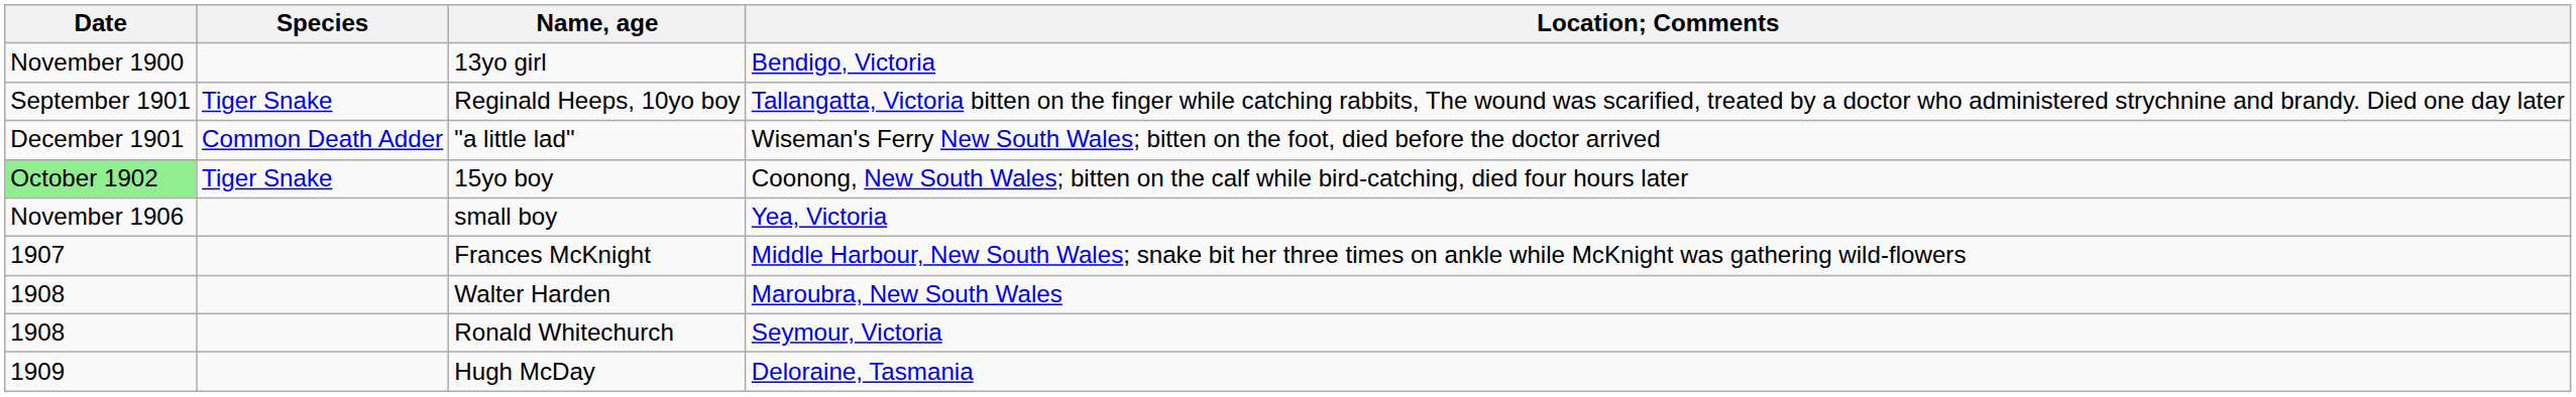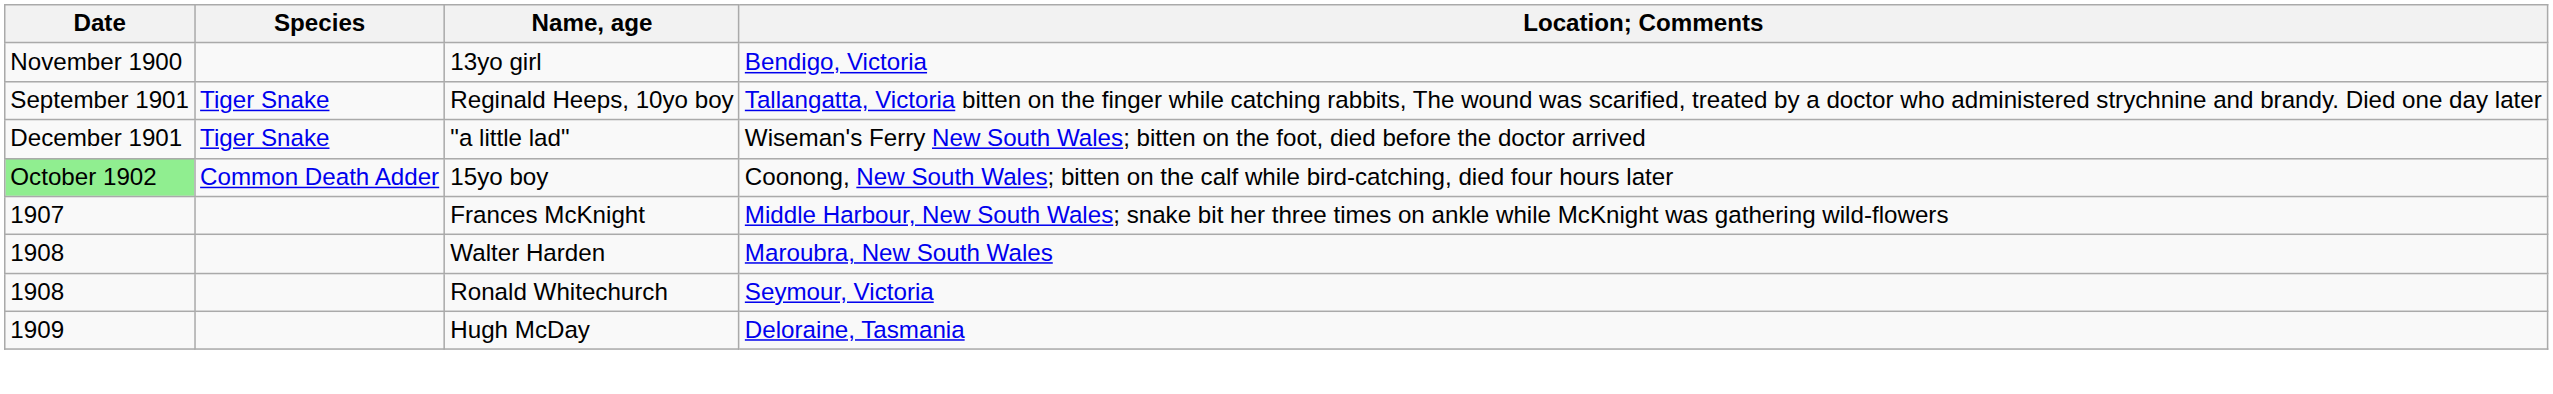 <table class="wikitable sortable">
 <tr>
 <th scope="col">Date</th>
 <th scope="col">Species</th>
 <th scope="col">Name, age</th>
 <th scope="col" class="unsortable">Location; Comments</th>
 </tr>
 <tr>
 <td data-sort-value="1900-11-01">November 1900</td>
 <td></td>
 <td data-sort-value="">13yo girl</td>
 <td><a href='#'>Bendigo, Victoria</a></td>
 </tr>
 <tr>
 <td data-sort-value="1901-09-23">September 1901</td>
 <td><a href='#'>Tiger Snake</a></td>
 <td data-sort-value="">Reginald Heeps, 10yo boy</td>
 <td><a href='#'>Tallangatta, Victoria</a> bitten on the finger while catching rabbits, The wound was scarified, treated by a doctor who administered strychnine and brandy.  Died one day later</td>
 </tr>
 <tr>
 <td data-sort-value="1901-12-01">December 1901</td>
-<td><a href='#'>Common Death Adder</a></td>
+<td><a href='#'>Tiger Snake</a></td>
 <td data-sort-value="">"a little lad"</td>
 <td>Wiseman's Ferry <a href='#'>New South Wales</a>; bitten on the foot, died before the  doctor arrived</td>
 </tr>
 <tr>
 <td data-sort-value="1902-10-01" style="background: lightgreen;">October 1902</td>
-<td><a href='#'>Tiger Snake</a></td>
+<td><a href='#'>Common Death Adder</a></td>
 <td data-sort-value="">15yo boy</td>
 <td>Coonong, <a href='#'>New South Wales</a>; bitten on the calf while bird-catching, died four hours later</td>
-</tr>
-<tr>
-<td data-sort-value="1906-11-01">November 1906</td>
-<td></td>
-<td data-sort-value="">small boy</td>
-<td><a href='#'>Yea, Victoria</a></td>
 </tr>
 <tr>
 <td data-sort-value="1907-01-01">1907</td>
 <td></td>
 <td data-sort-value="mcknight, frances">Frances McKnight</td>
 <td><a href='#'>Middle Harbour, New South Wales</a>; snake bit her three times on ankle while McKnight was gathering wild-flowers</td>
 </tr>
 <tr>
 <td data-sort-value="1908-01-01">1908</td>
 <td></td>
 <td data-sort-value="harden, walter">Walter Harden</td>
 <td><a href='#'>Maroubra, New South Wales</a></td>
 </tr>
 <tr>
 <td data-sort-value="1908-01-01">1908</td>
 <td></td>
 <td data-sort-value="whitechurch, ronald">Ronald Whitechurch</td>
 <td><a href='#'>Seymour, Victoria</a></td>
 </tr>
 <tr>
 <td data-sort-value="1909-01-01">1909</td>
 <td></td>
 <td data-sort-value="mcday, hugh">Hugh McDay</td>
 <td><a href='#'>Deloraine, Tasmania</a></td>
 </tr>
 </table>
